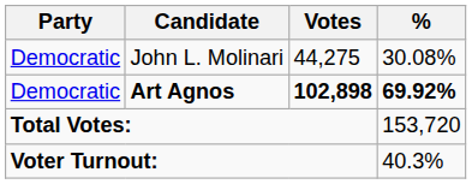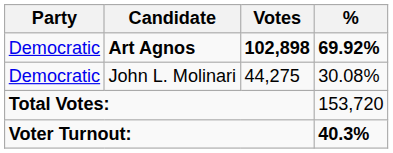 <table class="wikitable">
 <tr>
 <th>Party</th>
 <th>Candidate</th>
 <th>Votes</th>
 <th>%</th>
 </tr>
 <tr>
 <td><a href='#'>Democratic</a></td>
+<td><strong>Art Agnos</strong></td>
+<td><strong>102,898</strong></td>
+<td><strong>69.92%</strong></td>
+</tr>
+<tr>
+<td><a href='#'>Democratic</a></td>
 <td>John L. Molinari</td>
 <td>44,275</td>
 <td>30.08%</td>
-</tr>
-<tr>
-<td><a href='#'>Democratic</a></td>
-<td><strong>Art Agnos</strong></td>
-<td><strong>102,898</strong></td>
-<td><strong>69.92%</strong></td>
 </tr>
 <tr>
 <td colspan="3"><strong>Total Votes:</strong></td>
 <td>153,720</td>
 </tr>
 <tr>
 <td colspan="3"><strong>Voter Turnout:</strong></td>
-<td>40.3%</td>
+<td><strong>40.3%</strong></td>
 </tr>
 </table>
